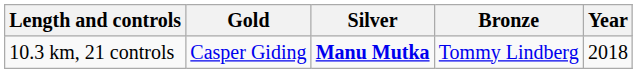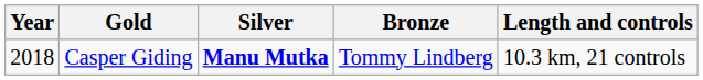 <table class="wikitable">
 <tr>
-<th>Length and controls</th>
+<th>Year</th>
 <th>Gold</th>
 <th>Silver</th>
 <th>Bronze</th>
-<th>Year</th>
+<th>Length and controls</th>
 </tr>
 <tr>
-<td>10.3 km, 21 controls</td>
+<td>2018</td>
 <td> <a href='#'>Casper Giding</a></td>
 <td><strong> <a href='#'>Manu Mutka</a></strong></td>
 <td> <a href='#'>Tommy Lindberg</a></td>
-<td>2018</td>
+<td>10.3 km, 21 controls</td>
 </tr>
 </table>
